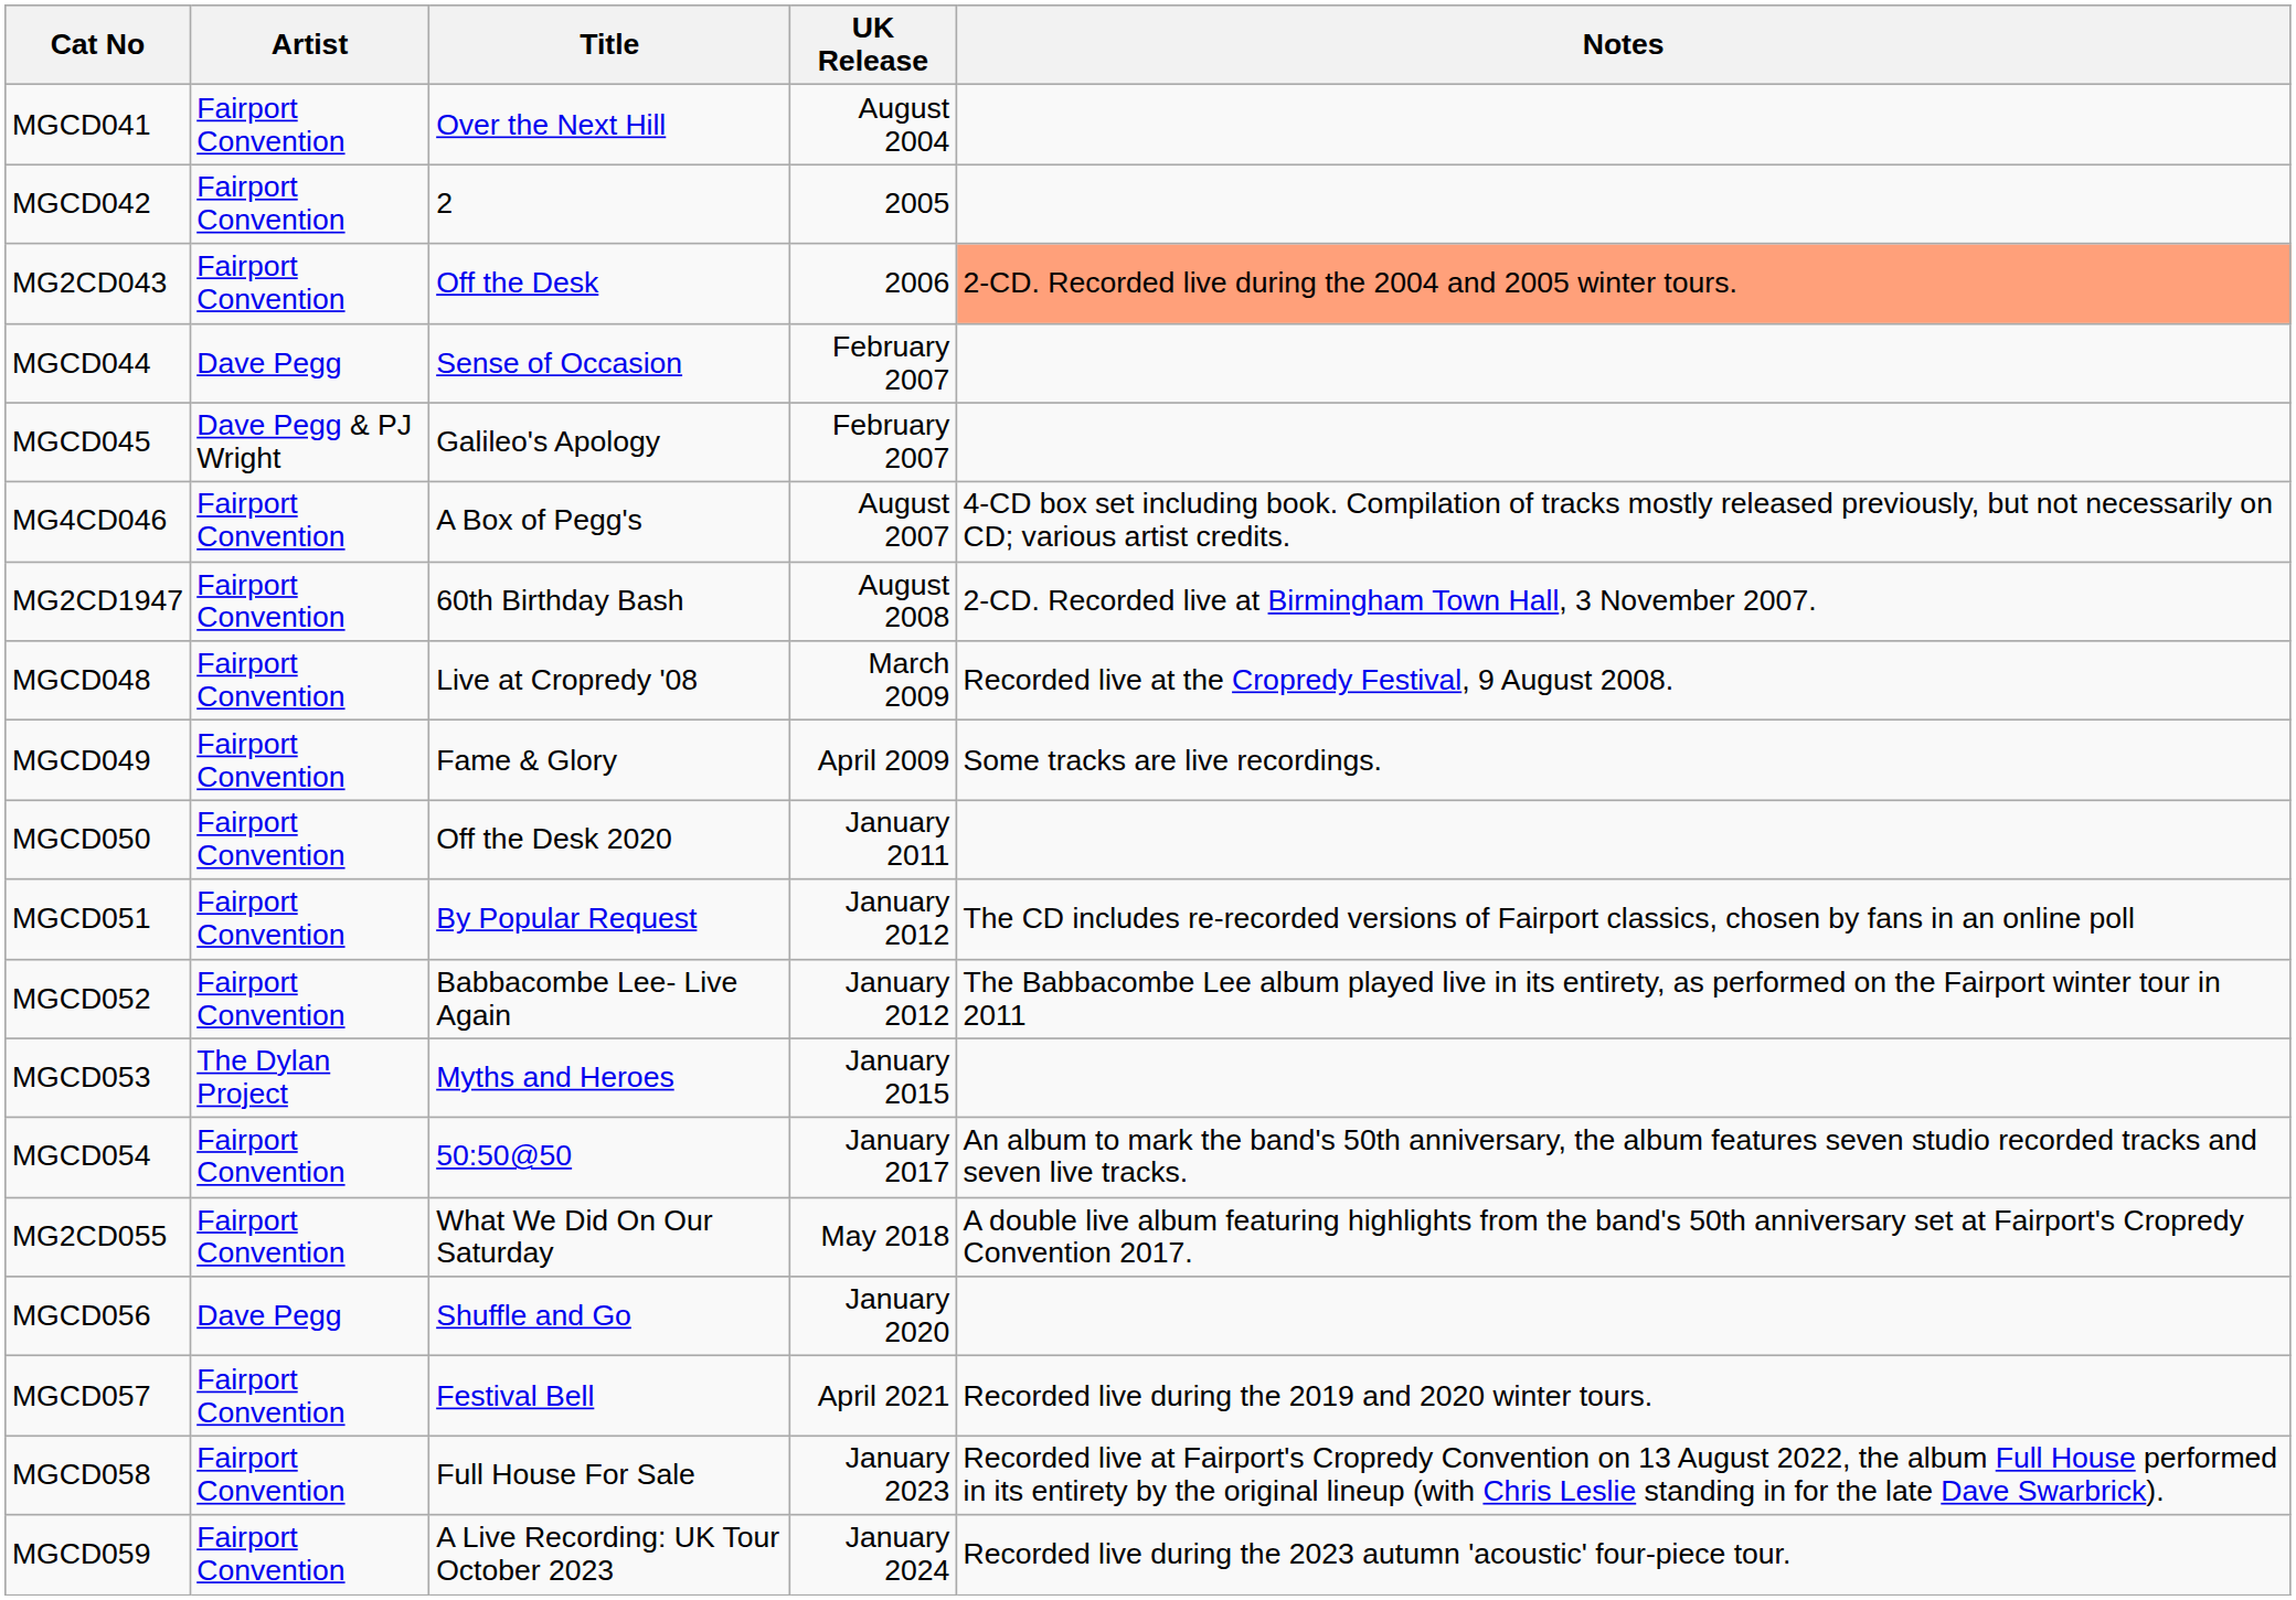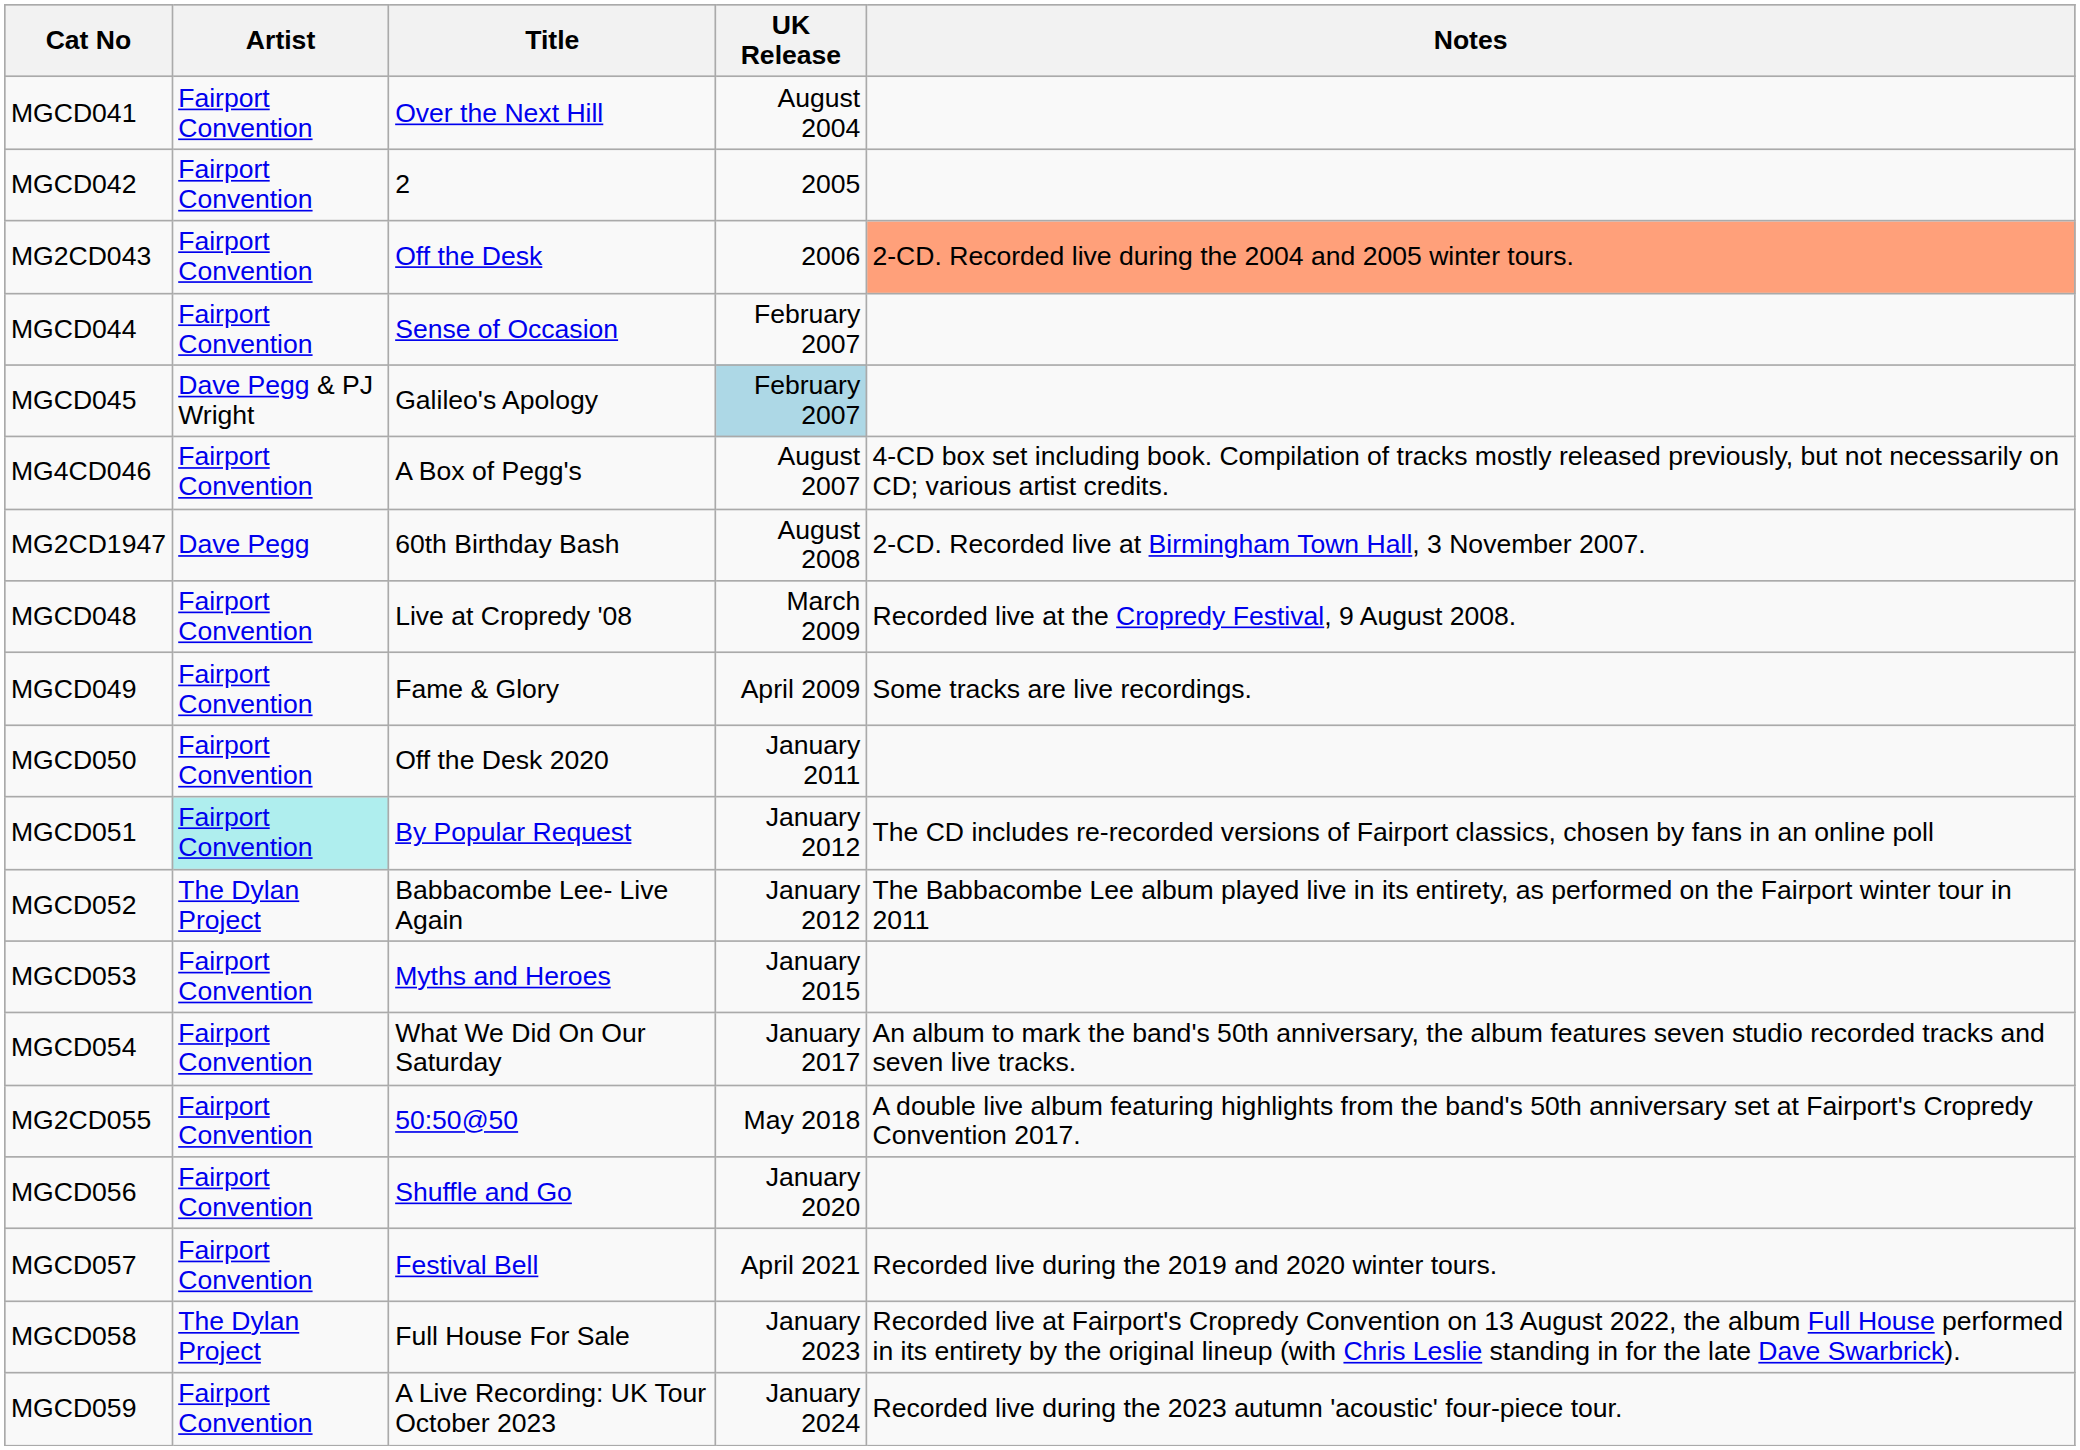 <table class="wikitable">
 <tr>
 <th>Cat No</th>
 <th>Artist</th>
 <th>Title</th>
 <th>UK Release</th>
 <th>Notes</th>
 </tr>
 <tr>
 <td>MGCD041</td>
 <td><a href='#'>Fairport Convention</a></td>
 <td><a href='#'>Over the Next Hill</a></td>
 <td align="right">August 2004</td>
 <td></td>
 </tr>
 <tr>
 <td>MGCD042</td>
 <td><a href='#'>Fairport Convention</a></td>
 <td>2</td>
 <td align="right">2005</td>
 <td></td>
 </tr>
 <tr>
 <td>MG2CD043</td>
 <td><a href='#'>Fairport Convention</a></td>
 <td><a href='#'>Off the Desk</a></td>
 <td align="right">2006</td>
 <td style="background: lightsalmon;">2-CD. Recorded live during the 2004 and 2005 winter tours.</td>
 </tr>
 <tr>
 <td>MGCD044</td>
-<td><a href='#'>Dave Pegg</a></td>
+<td><a href='#'>Fairport Convention</a></td>
 <td><a href='#'>Sense of Occasion</a></td>
 <td align="right">February 2007</td>
 <td></td>
 </tr>
 <tr>
 <td>MGCD045</td>
 <td><a href='#'>Dave Pegg</a> & PJ Wright</td>
 <td>Galileo's Apology</td>
-<td align="right">February 2007</td>
+<td align="right" style="background: lightblue;">February 2007</td>
 <td></td>
 </tr>
 <tr>
 <td>MG4CD046</td>
 <td><a href='#'>Fairport Convention</a></td>
 <td>A Box of Pegg's </td>
 <td align="right">August 2007</td>
 <td>4-CD box set including book. Compilation of tracks mostly released previously, but not necessarily on CD; various artist credits.</td>
 </tr>
 <tr>
 <td>MG2CD1947</td>
-<td><a href='#'>Fairport Convention</a></td>
+<td><a href='#'>Dave Pegg</a></td>
 <td>60th Birthday Bash</td>
 <td align="right">August 2008</td>
 <td>2-CD. Recorded live at <a href='#'>Birmingham Town Hall</a>, 3 November 2007.</td>
 </tr>
 <tr>
 <td>MGCD048</td>
 <td><a href='#'>Fairport Convention</a></td>
 <td>Live at Cropredy '08</td>
 <td align="right">March 2009</td>
 <td>Recorded live at the <a href='#'>Cropredy Festival</a>, 9 August 2008.</td>
 </tr>
 <tr>
 <td>MGCD049</td>
 <td><a href='#'>Fairport Convention</a></td>
 <td>Fame & Glory</td>
 <td align="right">April 2009</td>
 <td>Some tracks are live recordings.</td>
 </tr>
 <tr>
 <td>MGCD050</td>
 <td><a href='#'>Fairport Convention</a></td>
 <td>Off the Desk 2020</td>
 <td align="right">January 2011</td>
 <td></td>
 </tr>
 <tr>
 <td>MGCD051</td>
-<td><a href='#'>Fairport Convention</a></td>
+<td style="background: paleturquoise;"><a href='#'>Fairport Convention</a></td>
 <td><a href='#'>By Popular Request</a></td>
 <td align="right">January 2012</td>
 <td>The CD includes re-recorded versions of Fairport classics, chosen by fans in an online poll</td>
 </tr>
 <tr>
 <td>MGCD052</td>
-<td><a href='#'>Fairport Convention</a></td>
+<td><a href='#'>The Dylan Project</a></td>
 <td>Babbacombe Lee- Live Again</td>
 <td align="right">January 2012</td>
 <td>The Babbacombe Lee album played live in its entirety, as performed on the Fairport winter tour in 2011</td>
 </tr>
 <tr>
 <td>MGCD053</td>
-<td><a href='#'>The Dylan Project</a></td>
+<td><a href='#'>Fairport Convention</a></td>
 <td><a href='#'>Myths and Heroes</a></td>
 <td align="right">January 2015</td>
 <td></td>
 </tr>
 <tr>
 <td>MGCD054</td>
 <td><a href='#'>Fairport Convention</a></td>
-<td><a href='#'>50:50@50</a></td>
+<td>What We Did On Our Saturday</td>
 <td align="right">January 2017</td>
 <td>An album to mark the band's 50th anniversary, the album features seven studio recorded tracks and seven live tracks.</td>
 </tr>
 <tr>
 <td>MG2CD055</td>
 <td><a href='#'>Fairport Convention</a></td>
-<td>What We Did On Our Saturday</td>
+<td><a href='#'>50:50@50</a></td>
 <td align="right">May 2018</td>
 <td>A double live album featuring highlights from the band's 50th anniversary set at Fairport's Cropredy Convention 2017.</td>
 </tr>
 <tr>
 <td>MGCD056</td>
-<td><a href='#'>Dave Pegg</a></td>
+<td><a href='#'>Fairport Convention</a></td>
 <td><a href='#'>Shuffle and Go</a></td>
 <td align="right">January 2020</td>
 <td></td>
 </tr>
 <tr>
 <td>MGCD057</td>
 <td><a href='#'>Fairport Convention</a></td>
 <td><a href='#'>Festival Bell</a></td>
 <td align="right">April 2021</td>
 <td>Recorded live during the 2019 and 2020 winter tours.</td>
 </tr>
 <tr>
 <td>MGCD058</td>
-<td><a href='#'>Fairport Convention</a></td>
+<td><a href='#'>The Dylan Project</a></td>
 <td>Full House For Sale</td>
 <td align="right">January 2023</td>
 <td>Recorded live at Fairport's Cropredy Convention on 13 August 2022, the album <a href='#'>Full House</a> performed in its entirety by the original lineup (with <a href='#'>Chris Leslie</a> standing in for the late <a href='#'>Dave Swarbrick</a>).</td>
 </tr>
 <tr>
 <td>MGCD059</td>
 <td><a href='#'>Fairport Convention</a></td>
 <td>A Live Recording: UK Tour October 2023</td>
 <td align="right">January 2024</td>
 <td>Recorded live during the 2023 autumn 'acoustic' four-piece tour.</td>
 </tr>
 </table>
